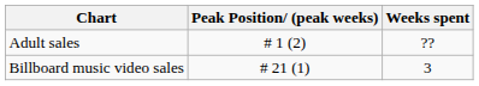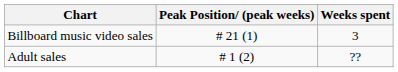 <table class="wikitable">
 <tr>
 <th align="left">Chart</th>
 <th align="left">Peak Position/ (peak weeks)</th>
 <th align="left">Weeks spent</th>
 </tr>
 <tr>
+<td align="left">Billboard music video sales</td>
+<td style="text-align:center;"># 21 (1)</td>
+<td style="text-align:center;">3</td>
+</tr>
+<tr>
 <td align="left">Adult sales</td>
 <td style="text-align:center;"># 1 (2)</td>
 <td style="text-align:center;">??</td>
 </tr>
-<tr>
-<td align="left">Billboard music video sales</td>
-<td style="text-align:center;"># 21 (1)</td>
-<td style="text-align:center;">3</td>
-</tr>
 </table>
